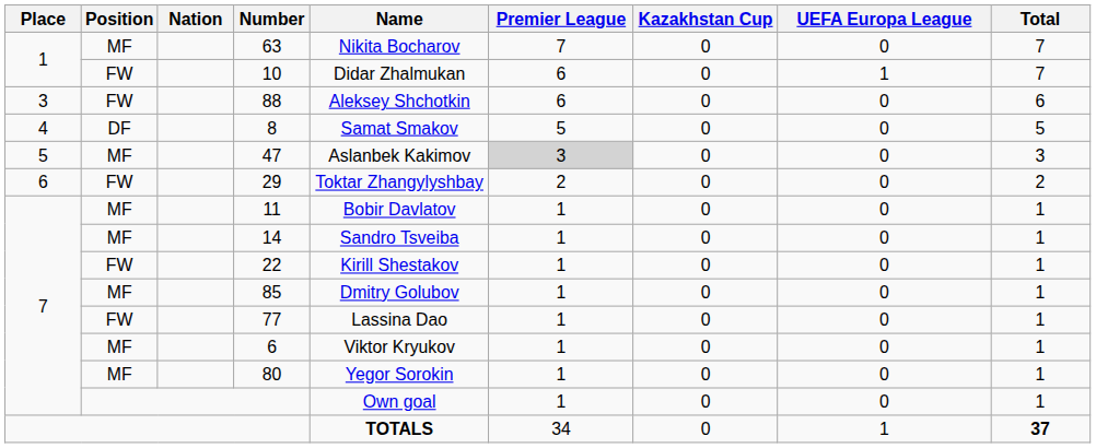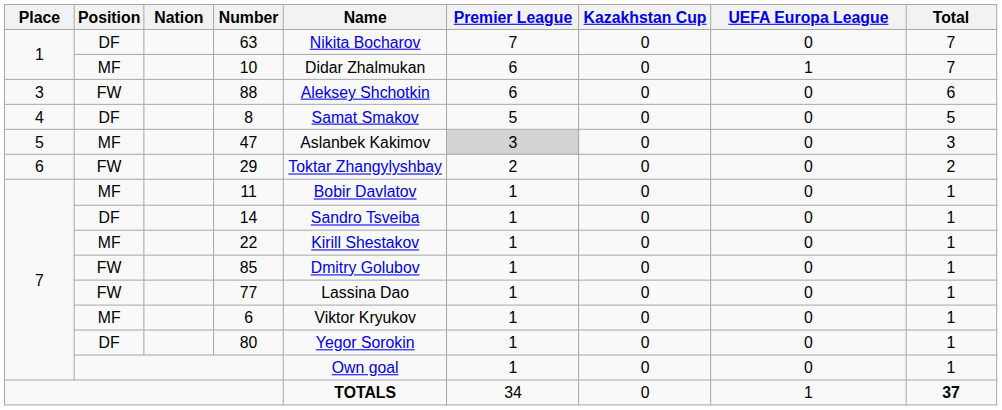 <table class="wikitable" style="font-size: 95%; text-align: center;">
 <tr>
 <th width=60>Place</th>
 <th width=60>Position</th>
 <th width=60>Nation</th>
 <th width=60>Number</th>
 <th width=150>Name</th>
 <th width=120><a href='#'>Premier League</a></th>
 <th width=120><a href='#'>Kazakhstan Cup</a></th>
 <th width=180><a href='#'>UEFA Europa League</a></th>
 <th width=80><strong>Total</strong></th>
 </tr>
 <tr>
 <td rowspan="2">1</td>
-<td>MF</td>
+<td>DF</td>
 <td></td>
 <td>63</td>
 <td><a href='#'>Nikita Bocharov</a></td>
 <td>7</td>
 <td>0</td>
 <td>0</td>
 <td>7</td>
 </tr>
 <tr>
-<td>FW</td>
+<td>MF</td>
 <td></td>
 <td>10</td>
 <td>Didar Zhalmukan</td>
 <td>6</td>
 <td>0</td>
 <td>1</td>
 <td>7</td>
 </tr>
 <tr>
 <td>3</td>
 <td>FW</td>
 <td></td>
 <td>88</td>
 <td><a href='#'>Aleksey Shchotkin</a></td>
 <td>6</td>
 <td>0</td>
 <td>0</td>
 <td>6</td>
 </tr>
 <tr>
 <td>4</td>
 <td>DF</td>
 <td></td>
 <td>8</td>
 <td><a href='#'>Samat Smakov</a></td>
 <td>5</td>
 <td>0</td>
 <td>0</td>
 <td>5</td>
 </tr>
 <tr>
 <td>5</td>
 <td>MF</td>
 <td></td>
 <td>47</td>
 <td>Aslanbek Kakimov</td>
 <td style="background: lightgrey;">3</td>
 <td>0</td>
 <td>0</td>
 <td>3</td>
 </tr>
 <tr>
 <td>6</td>
 <td>FW</td>
 <td></td>
 <td>29</td>
 <td><a href='#'>Toktar Zhangylyshbay</a></td>
 <td>2</td>
 <td>0</td>
 <td>0</td>
 <td>2</td>
 </tr>
 <tr>
 <td rowspan="8">7</td>
 <td>MF</td>
 <td></td>
 <td>11</td>
 <td><a href='#'>Bobir Davlatov</a></td>
 <td>1</td>
 <td>0</td>
 <td>0</td>
 <td>1</td>
 </tr>
 <tr>
-<td>MF</td>
+<td>DF</td>
 <td></td>
 <td>14</td>
 <td><a href='#'>Sandro Tsveiba</a></td>
 <td>1</td>
 <td>0</td>
 <td>0</td>
 <td>1</td>
 </tr>
 <tr>
-<td>FW</td>
+<td>MF</td>
 <td></td>
 <td>22</td>
 <td><a href='#'>Kirill Shestakov</a></td>
 <td>1</td>
 <td>0</td>
 <td>0</td>
 <td>1</td>
 </tr>
 <tr>
-<td>MF</td>
+<td>FW</td>
 <td></td>
 <td>85</td>
 <td><a href='#'>Dmitry Golubov</a></td>
 <td>1</td>
 <td>0</td>
 <td>0</td>
 <td>1</td>
 </tr>
 <tr>
 <td>FW</td>
 <td></td>
 <td>77</td>
 <td>Lassina Dao</td>
 <td>1</td>
 <td>0</td>
 <td>0</td>
 <td>1</td>
 </tr>
 <tr>
 <td>MF</td>
 <td></td>
 <td>6</td>
 <td>Viktor Kryukov</td>
 <td>1</td>
 <td>0</td>
 <td>0</td>
 <td>1</td>
 </tr>
 <tr>
-<td>MF</td>
+<td>DF</td>
 <td></td>
 <td>80</td>
 <td><a href='#'>Yegor Sorokin</a></td>
 <td>1</td>
 <td>0</td>
 <td>0</td>
 <td>1</td>
 </tr>
 <tr>
 <td colspan="3"></td>
 <td><a href='#'>Own goal</a></td>
 <td>1</td>
 <td>0</td>
 <td>0</td>
 <td>1</td>
 </tr>
 <tr>
 <td colspan="4"></td>
 <td><strong>TOTALS</strong></td>
 <td>34</td>
 <td>0</td>
 <td>1</td>
 <td><strong>37</strong></td>
 </tr>
 </table>
